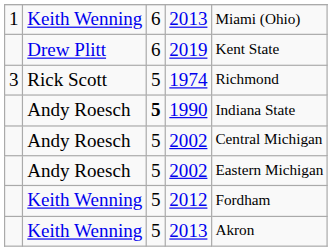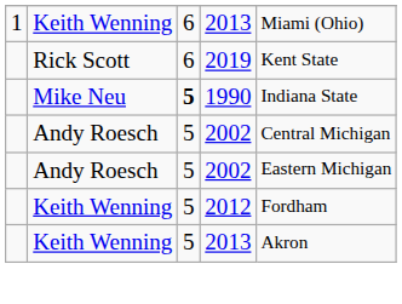 <table class="wikitable">
 <tr>
 </tr>
 <tr>
 <td>1</td>
 <td><a href='#'>Keith Wenning</a></td>
 <td>6</td>
 <td><a href='#'>2013</a></td>
 <td style="font-size:80%;">Miami (Ohio)</td>
 </tr>
 <tr>
 <td></td>
-<td><a href='#'>Drew Plitt</a></td>
+<td>Rick Scott</td>
 <td>6</td>
 <td><a href='#'>2019</a></td>
 <td style="font-size:80%;">Kent State</td>
 </tr>
 <tr>
-<td>3</td>
-<td>Rick Scott</td>
-<td>5</td>
-<td><a href='#'>1974</a></td>
-<td style="font-size:80%;">Richmond</td>
-</tr>
-<tr>
 <td></td>
-<td>Andy Roesch</td>
+<td><a href='#'>Mike Neu</a></td>
 <td><strong>5</strong></td>
 <td><a href='#'>1990</a></td>
 <td style="font-size:80%;">Indiana State</td>
 </tr>
 <tr>
 <td></td>
 <td>Andy Roesch</td>
 <td>5</td>
 <td><a href='#'>2002</a></td>
 <td style="font-size:80%;">Central Michigan</td>
 </tr>
 <tr>
 <td></td>
 <td>Andy Roesch</td>
 <td>5</td>
 <td><a href='#'>2002</a></td>
 <td style="font-size:80%;">Eastern Michigan</td>
 </tr>
 <tr>
 <td></td>
 <td><a href='#'>Keith Wenning</a></td>
 <td>5</td>
 <td><a href='#'>2012</a></td>
 <td style="font-size:80%;">Fordham</td>
 </tr>
 <tr>
 <td></td>
 <td><a href='#'>Keith Wenning</a></td>
 <td>5</td>
 <td><a href='#'>2013</a></td>
 <td style="font-size:80%;">Akron</td>
 </tr>
 </table>
